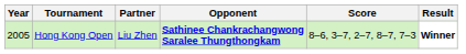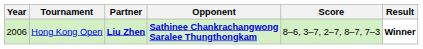 <table class="sortable wikitable" style="font-size: 90%;">
 <tr>
 <th>Year</th>
 <th>Tournament</th>
 <th>Partner</th>
 <th>Opponent</th>
 <th>Score</th>
 <th>Result</th>
 </tr>
 <tr style="background:#D4F1C5">
-<td align="center">2005</td>
+<td align="center">2006</td>
 <td align="left"><a href='#'>Hong Kong Open</a></td>
-<td align="left"> <a href='#'>Liu Zhen</a></td>
+<td align="left"><strong> <a href='#'>Liu Zhen</a></strong></td>
 <td align="left"><strong> <a href='#'>Sathinee Chankrachangwong</a><br> <a href='#'>Saralee Thungthongkam</a></strong></td>
 <td align="left">8–6, 3–7, 2–7, 8–7, 7–3</td>
 <td style="text-align:left; background:white"> <strong>Winner</strong></td>
 </tr>
 </table>
